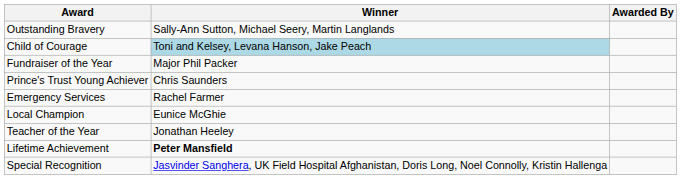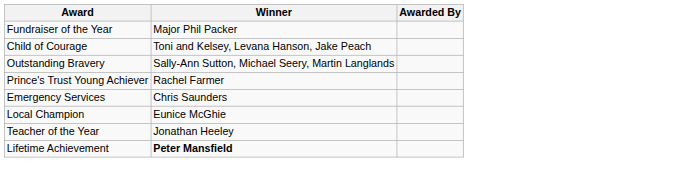 <table class="wikitable sortable">
 <tr>
 <th>Award</th>
 <th>Winner</th>
 <th>Awarded By</th>
 </tr>
 <tr>
+<td>Fundraiser of the Year</td>
+<td>Major Phil Packer</td>
+<td></td>
+</tr>
+<tr>
+<td>Child of Courage</td>
+<td>Toni and Kelsey, Levana Hanson, Jake Peach</td>
+<td></td>
+</tr>
+<tr>
 <td>Outstanding Bravery</td>
 <td>Sally-Ann Sutton, Michael Seery, Martin Langlands</td>
 <td></td>
 </tr>
 <tr>
-<td>Child of Courage</td>
-<td style="background: lightblue;">Toni and Kelsey, Levana Hanson, Jake Peach</td>
-<td></td>
-</tr>
-<tr>
-<td>Fundraiser of the Year</td>
-<td>Major Phil Packer</td>
-<td></td>
-</tr>
-<tr>
 <td>Prince's Trust Young Achiever</td>
-<td>Chris Saunders</td>
+<td>Rachel Farmer</td>
 <td></td>
 </tr>
 <tr>
 <td>Emergency Services</td>
-<td>Rachel Farmer</td>
+<td>Chris Saunders</td>
 <td></td>
 </tr>
 <tr>
 <td>Local Champion</td>
 <td>Eunice McGhie</td>
 <td></td>
 </tr>
 <tr>
 <td>Teacher of the Year</td>
 <td>Jonathan Heeley</td>
 <td></td>
 </tr>
 <tr>
 <td>Lifetime Achievement</td>
 <td><strong>Peter Mansfield</strong></td>
 <td></td>
 </tr>
-<tr>
-<td>Special Recognition</td>
-<td><a href='#'>Jasvinder Sanghera</a>, UK Field Hospital Afghanistan, Doris Long, Noel Connolly, Kristin Hallenga</td>
-<td></td>
-</tr>
 </table>
